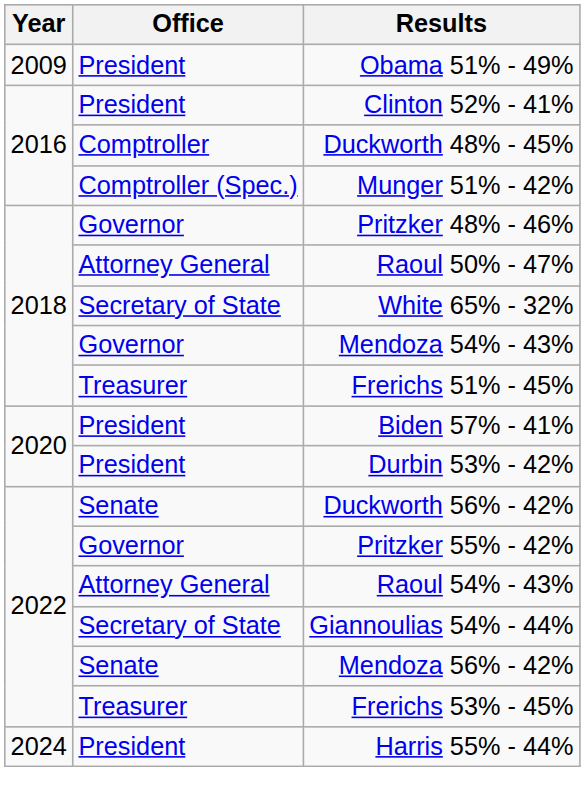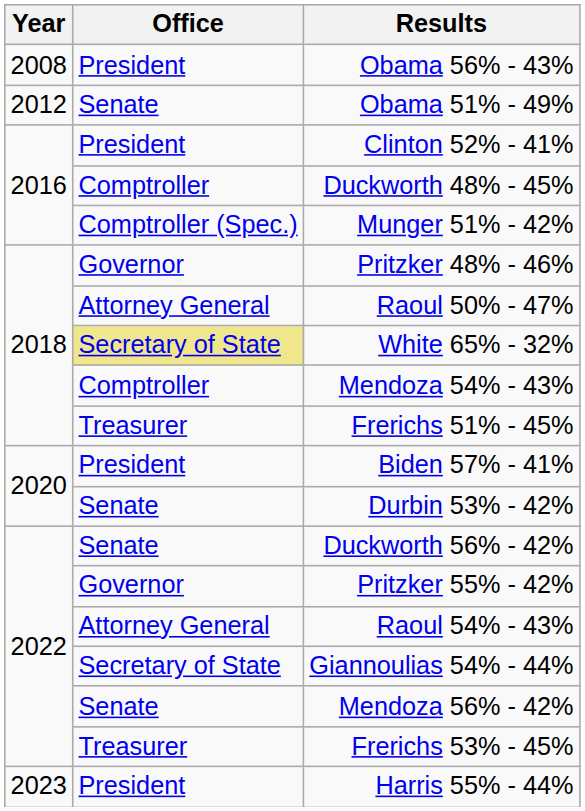 <table class=wikitable>
 <tr>
 <th>Year</th>
 <th>Office</th>
 <th>Results</th>
 </tr>
 <tr>
-<td>2009</td>
+<td>2008</td>
 <td><a href='#'>President</a></td>
+<td align="right" ><a href='#'>Obama</a> 56% - 43%</td>
+</tr>
+<tr>
+<td>2012</td>
+<td><a href='#'>Senate</a></td>
 <td align="right" ><a href='#'>Obama</a> 51% - 49%</td>
 </tr>
 <tr>
 <td rowspan=3>2016</td>
 <td><a href='#'>President</a></td>
 <td align="right" ><a href='#'>Clinton</a> 52% - 41%</td>
 </tr>
 <tr>
 <td><a href='#'>Comptroller</a></td>
 <td align="right" ><a href='#'>Duckworth</a> 48% - 45%</td>
 </tr>
 <tr>
 <td><a href='#'>Comptroller (Spec.)</a></td>
 <td align="right" ><a href='#'>Munger</a> 51% - 42%</td>
 </tr>
 <tr>
 <td rowspan=5>2018</td>
 <td><a href='#'>Governor</a></td>
 <td align="right" ><a href='#'>Pritzker</a> 48% - 46%</td>
 </tr>
 <tr>
 <td><a href='#'>Attorney General</a></td>
 <td align="right" ><a href='#'>Raoul</a> 50% - 47%</td>
 </tr>
 <tr>
-<td><a href='#'>Secretary of State</a></td>
+<td style="background: khaki;"><a href='#'>Secretary of State</a></td>
 <td align="right" ><a href='#'>White</a> 65% - 32%</td>
 </tr>
 <tr>
-<td><a href='#'>Governor</a></td>
+<td><a href='#'>Comptroller</a></td>
 <td align="right" ><a href='#'>Mendoza</a> 54% - 43%</td>
 </tr>
 <tr>
 <td><a href='#'>Treasurer</a></td>
 <td align="right" ><a href='#'>Frerichs</a> 51% - 45%</td>
 </tr>
 <tr>
 <td rowspan=2>2020</td>
 <td><a href='#'>President</a></td>
 <td align="right" ><a href='#'>Biden</a> 57% - 41%</td>
 </tr>
 <tr>
-<td><a href='#'>President</a></td>
+<td><a href='#'>Senate</a></td>
 <td align="right" ><a href='#'>Durbin</a> 53% - 42%</td>
 </tr>
 <tr>
 <td rowspan=6>2022</td>
 <td><a href='#'>Senate</a></td>
 <td align="right" ><a href='#'>Duckworth</a> 56% - 42%</td>
 </tr>
 <tr>
 <td><a href='#'>Governor</a></td>
 <td align="right" ><a href='#'>Pritzker</a> 55% - 42%</td>
 </tr>
 <tr>
 <td><a href='#'>Attorney General</a></td>
 <td align="right" ><a href='#'>Raoul</a> 54% - 43%</td>
 </tr>
 <tr>
 <td><a href='#'>Secretary of State</a></td>
 <td align="right" ><a href='#'>Giannoulias</a> 54% - 44%</td>
 </tr>
 <tr>
 <td><a href='#'>Senate</a></td>
 <td align="right" ><a href='#'>Mendoza</a> 56% - 42%</td>
 </tr>
 <tr>
 <td><a href='#'>Treasurer</a></td>
 <td align="right" ><a href='#'>Frerichs</a> 53% - 45%</td>
 </tr>
 <tr>
-<td>2024</td>
+<td>2023</td>
 <td><a href='#'>President</a></td>
 <td align="right" ><a href='#'>Harris</a> 55% - 44%</td>
 </tr>
 </table>
